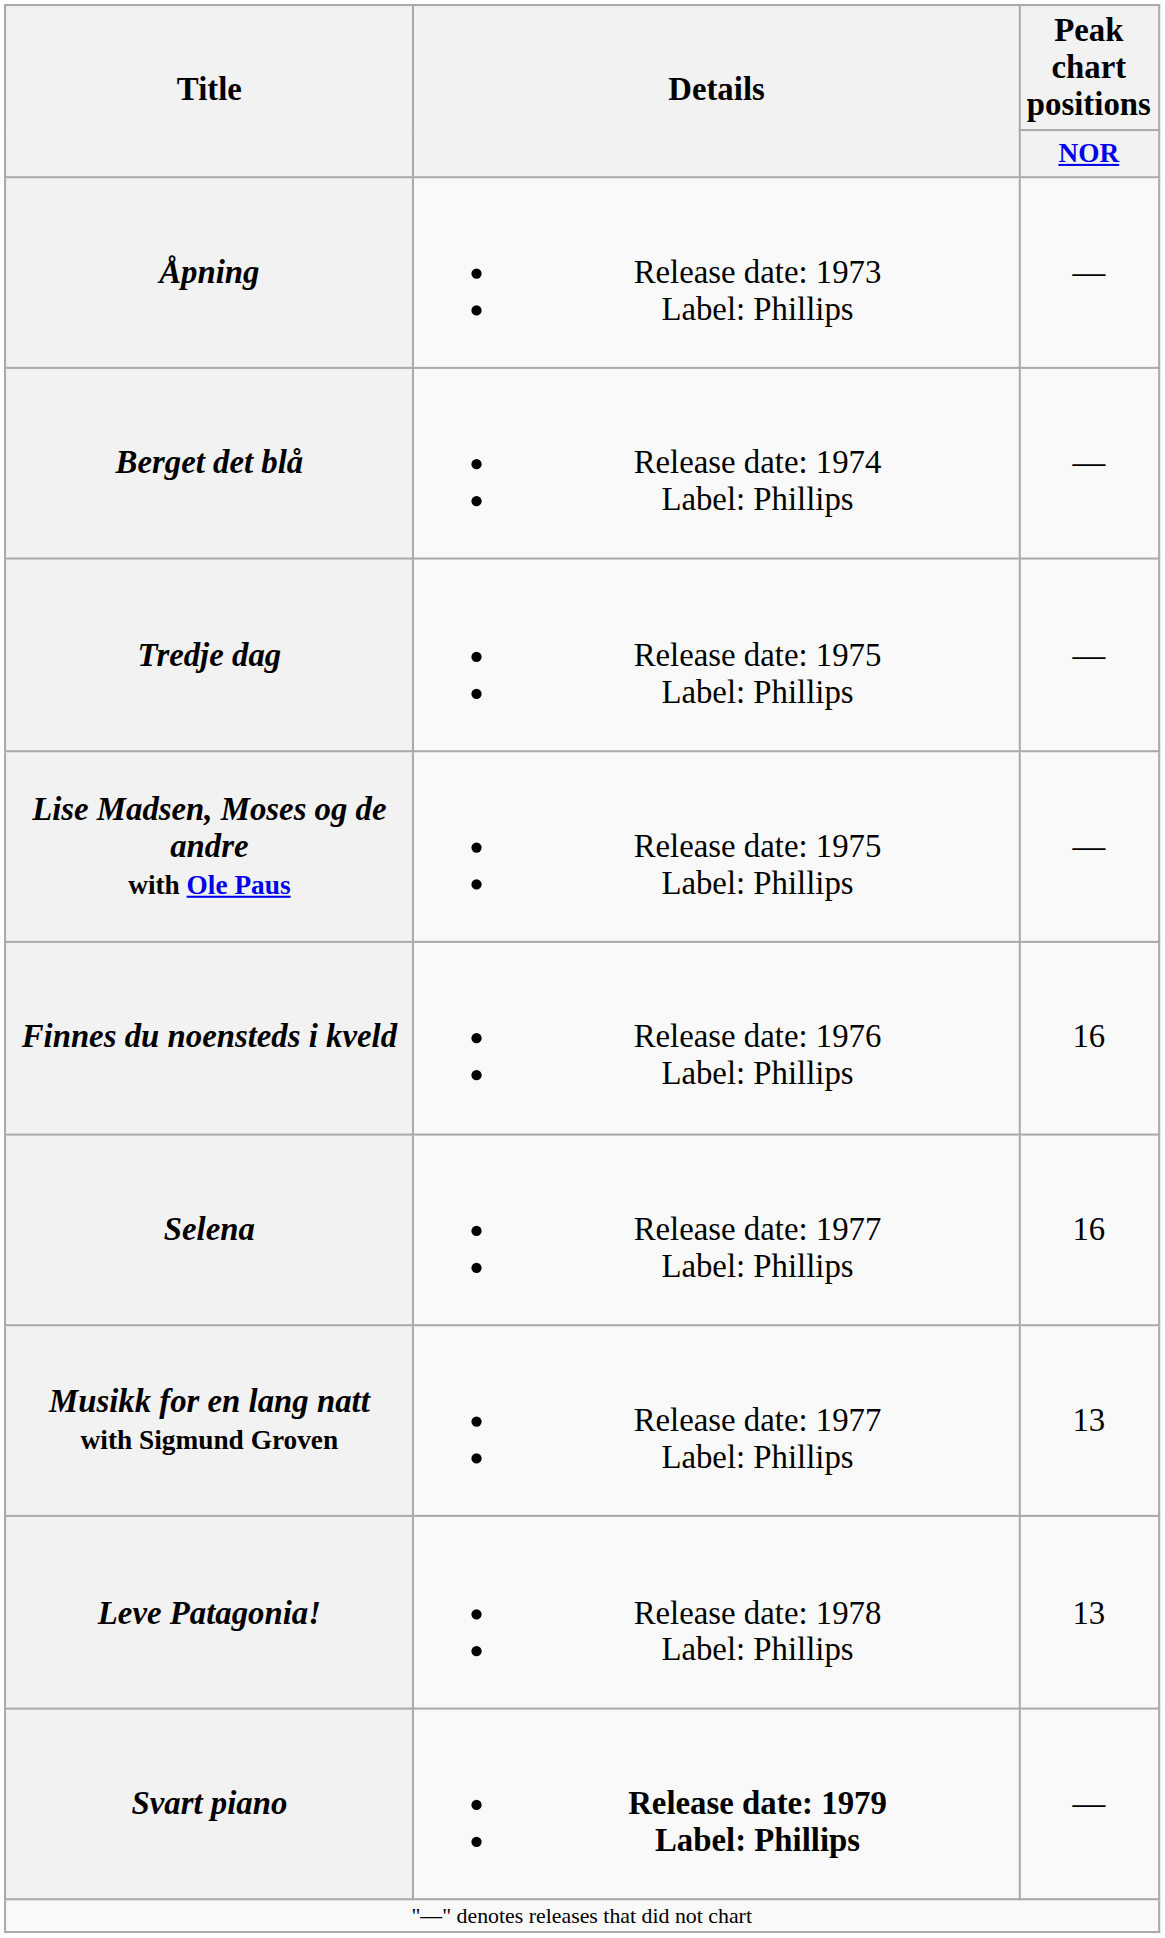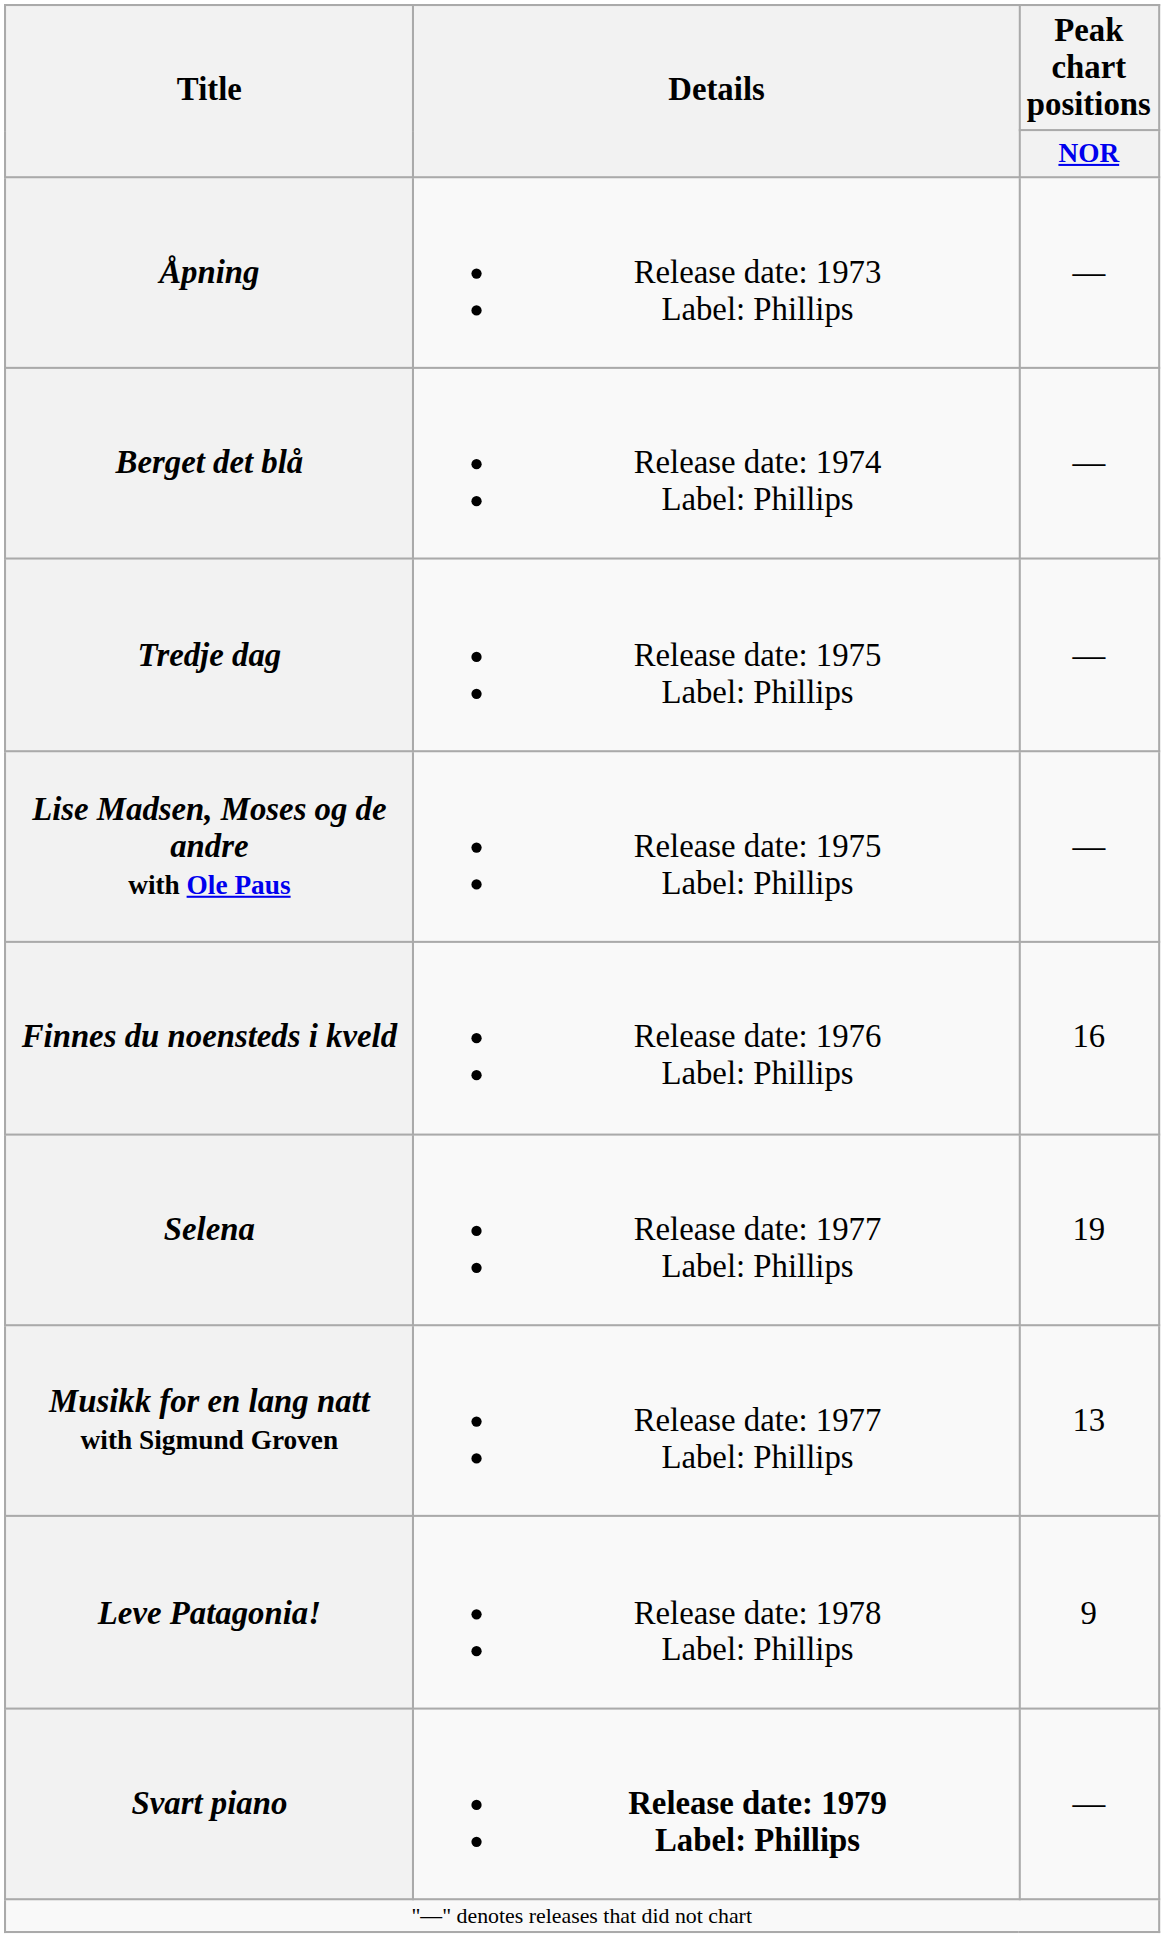 <table class="wikitable plainrowheaders" style="text-align:center;">
 <tr>
 <th rowspan="2" style="width:12em;">Title</th>
 <th rowspan="2" style="width:18em;">Details</th>
 <th>Peak chart positions</th>
 </tr>
 <tr style="font-size:smaller;">
 <th style="width:4em;"><a href='#'>NOR</a><br></th>
 </tr>
 <tr>
 <th scope="row"><em>Åpning</em></th>
 <td><br><ul><li>Release date: 1973</li><li>Label: Phillips</li></ul></td>
 <td>—</td>
 </tr>
 <tr>
 <th scope="row"><em>Berget det blå</em></th>
 <td><br><ul><li>Release date: 1974</li><li>Label: Phillips</li></ul></td>
 <td>—</td>
 </tr>
 <tr>
 <th scope="row"><em>Tredje dag</em></th>
 <td><br><ul><li>Release date: 1975</li><li>Label: Phillips</li></ul></td>
 <td>—</td>
 </tr>
 <tr>
 <th scope="row"><em>Lise Madsen, Moses og de andre</em> <br><small>with <a href='#'>Ole Paus</a></small></th>
 <td><br><ul><li>Release date: 1975</li><li>Label: Phillips</li></ul></td>
 <td>—</td>
 </tr>
 <tr>
 <th scope="row"><em>Finnes du noensteds i kveld</em></th>
 <td><br><ul><li>Release date: 1976</li><li>Label: Phillips</li></ul></td>
 <td>16</td>
 </tr>
 <tr>
 <th scope="row"><em>Selena</em></th>
 <td><br><ul><li>Release date: 1977</li><li>Label: Phillips</li></ul></td>
-<td>16</td>
+<td>19</td>
 </tr>
 <tr>
 <th scope="row"><em>Musikk for en lang natt</em> <br><small>with Sigmund Groven</small></th>
 <td><br><ul><li>Release date: 1977</li><li>Label: Phillips</li></ul></td>
 <td>13</td>
 </tr>
 <tr>
 <th scope="row"><em>Leve Patagonia!</em></th>
 <td><br><ul><li>Release date: 1978</li><li>Label: Phillips</li></ul></td>
-<td>13</td>
+<td>9</td>
 </tr>
 <tr>
 <th scope="row"><em>Svart piano</em></th>
 <td><strong><br><ul><li>Release date: 1979</li><li>Label: Phillips</li></ul></strong></td>
 <td>—</td>
 </tr>
 <tr>
 <td colspan="4" style="font-size:8pt">"—" denotes releases that did not chart</td>
 </tr>
 </table>
